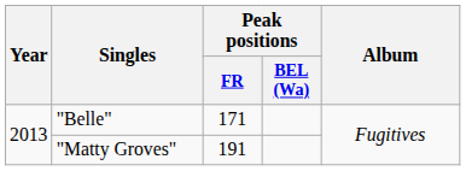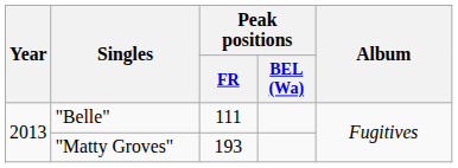 <table class="wikitable">
 <tr>
 <th rowspan="2" style="text-align:center; width:10px;">Year</th>
 <th rowspan="2" style="text-align:center; width:120px;">Singles</th>
 <th colspan="2" style="text-align:center; width:20px;">Peak positions</th>
 <th rowspan="2" style="text-align:center; width:110px;">Album</th>
 </tr>
 <tr>
 <th scope="col" style="width:3em;font-size:90%;"><a href='#'>FR</a><br></th>
 <th scope="col" style="width:3em;font-size:90%;"><a href='#'>BEL<br>(Wa)</a><br></th>
 </tr>
 <tr>
 <td style="text-align:center;" rowspan=2>2013</td>
 <td>"Belle"</td>
-<td style="text-align:center;">171</td>
+<td style="text-align:center;">111</td>
 <td style="text-align:center;"></td>
 <td style="text-align:center;" rowspan=2><em>Fugitives</em></td>
 </tr>
 <tr>
 <td>"Matty Groves"</td>
-<td style="text-align:center;">191</td>
+<td style="text-align:center;">193</td>
 <td style="text-align:center;"></td>
 </tr>
 </table>
